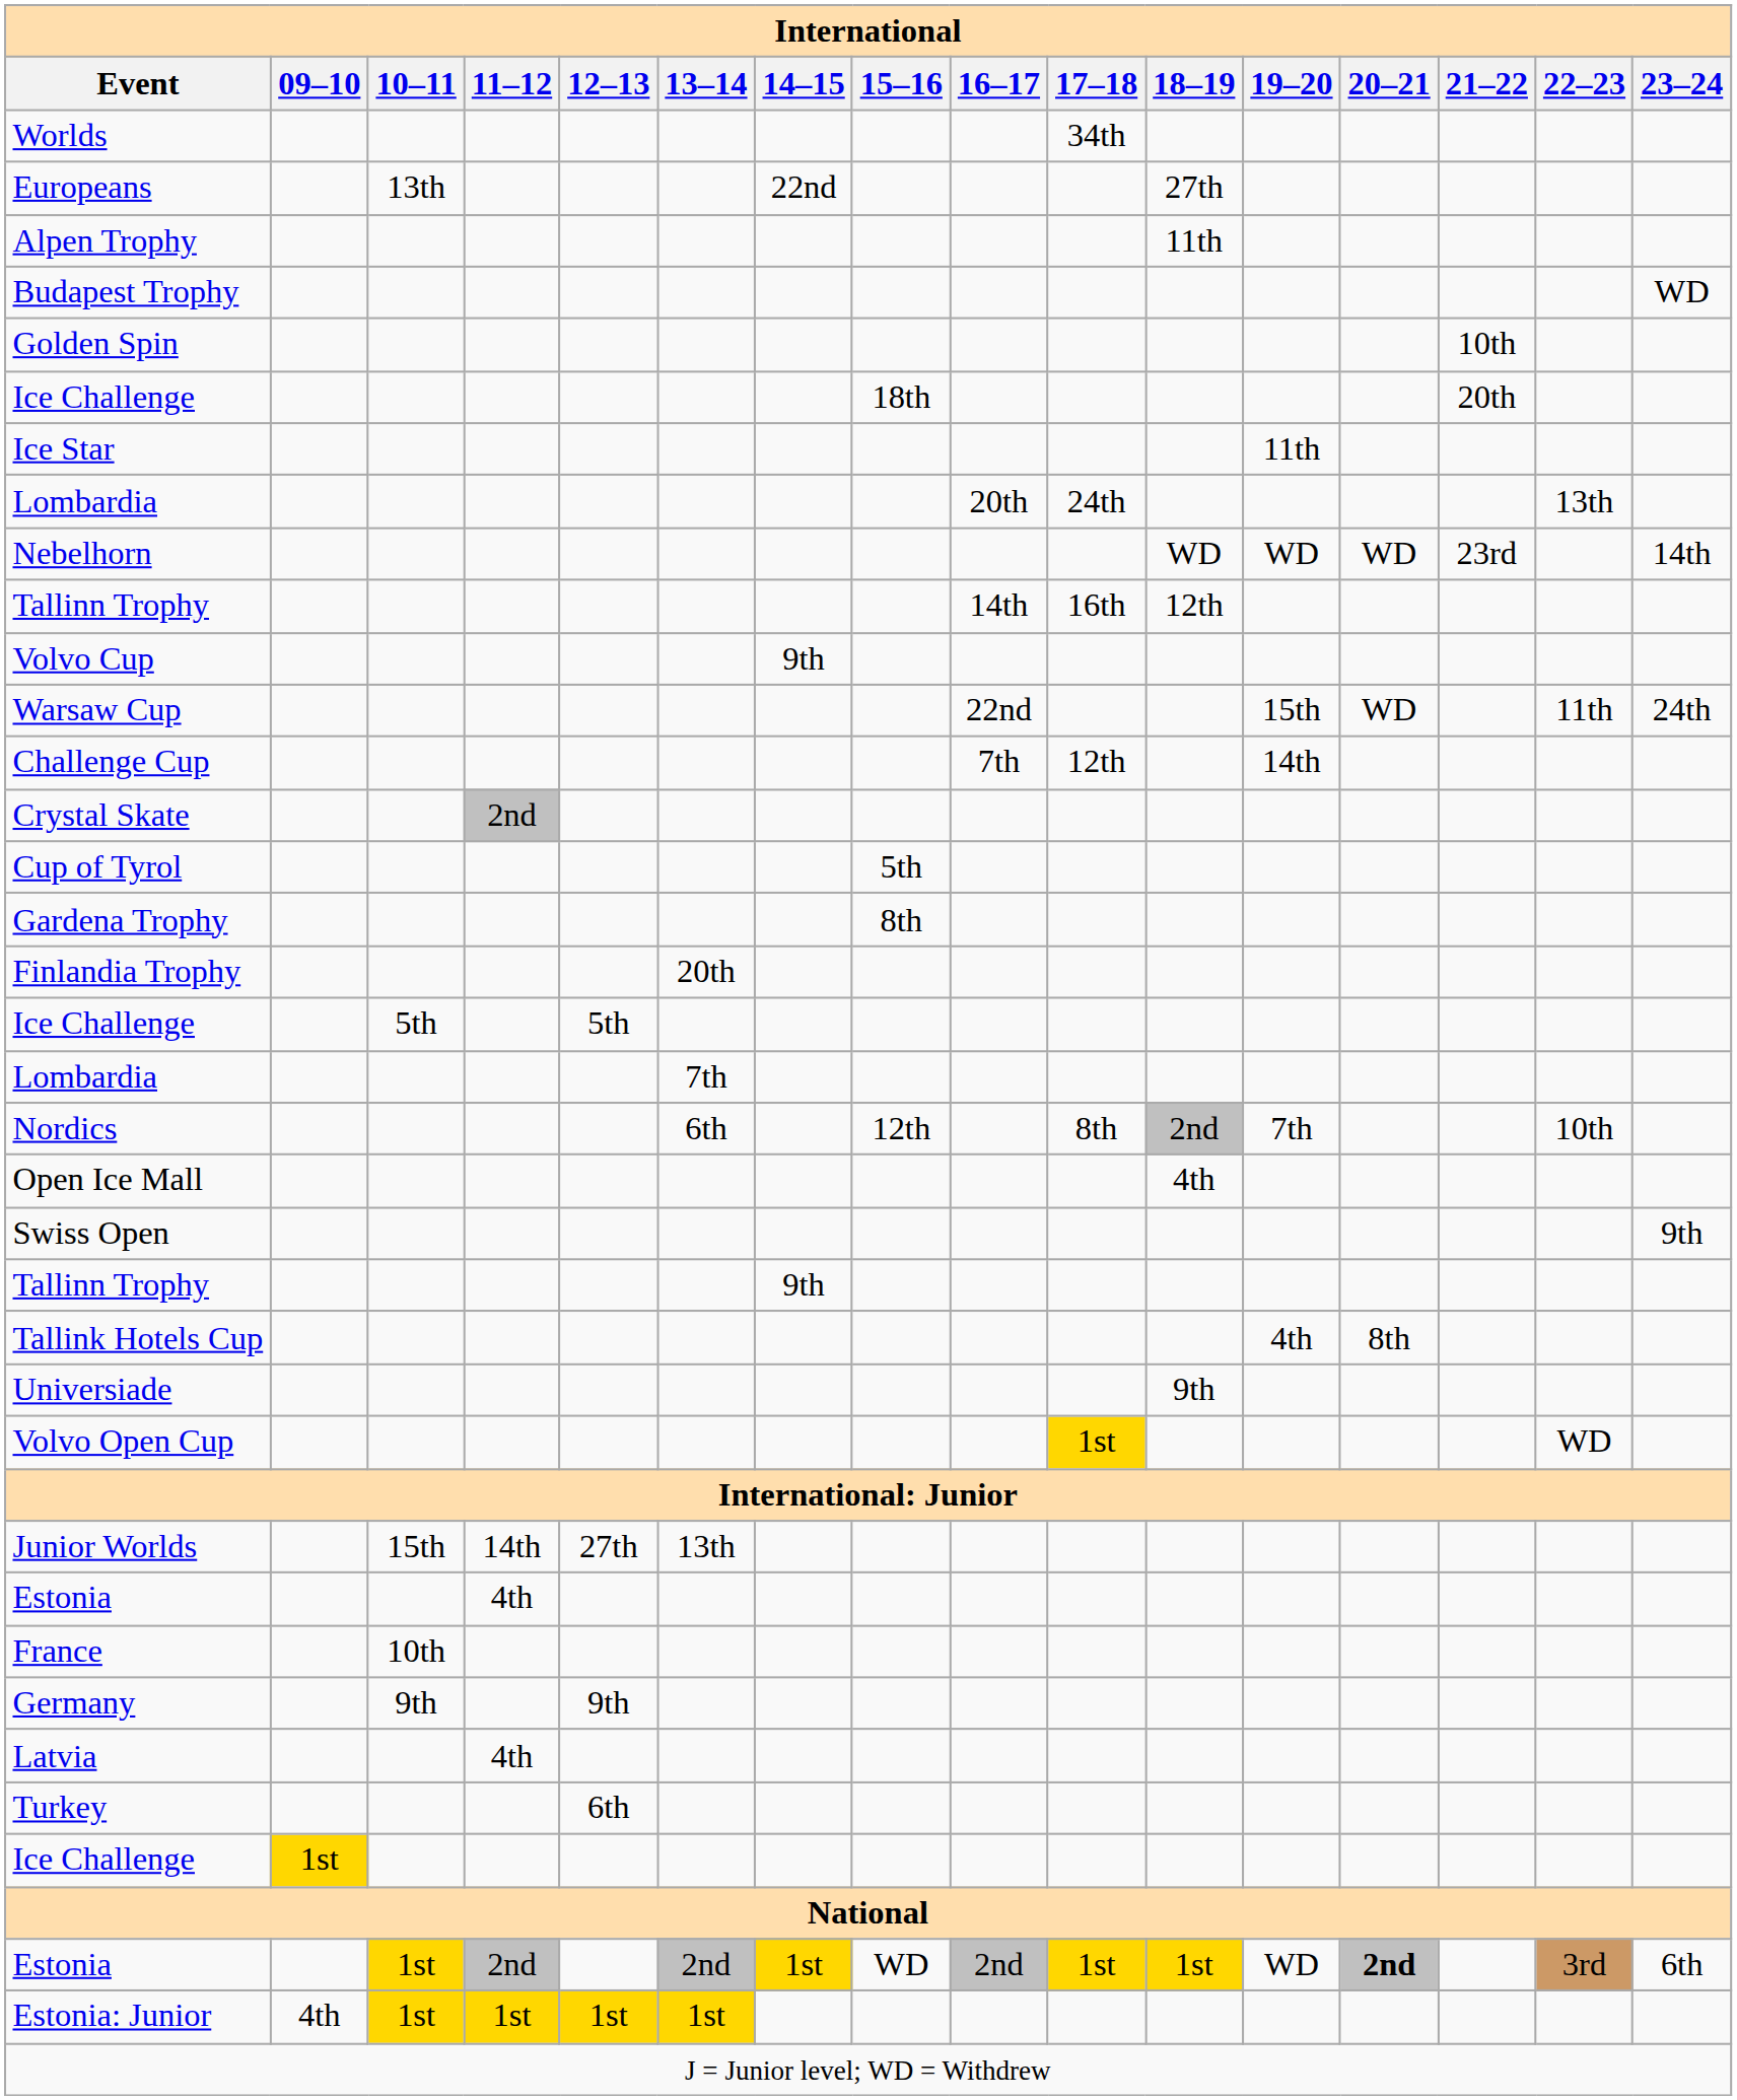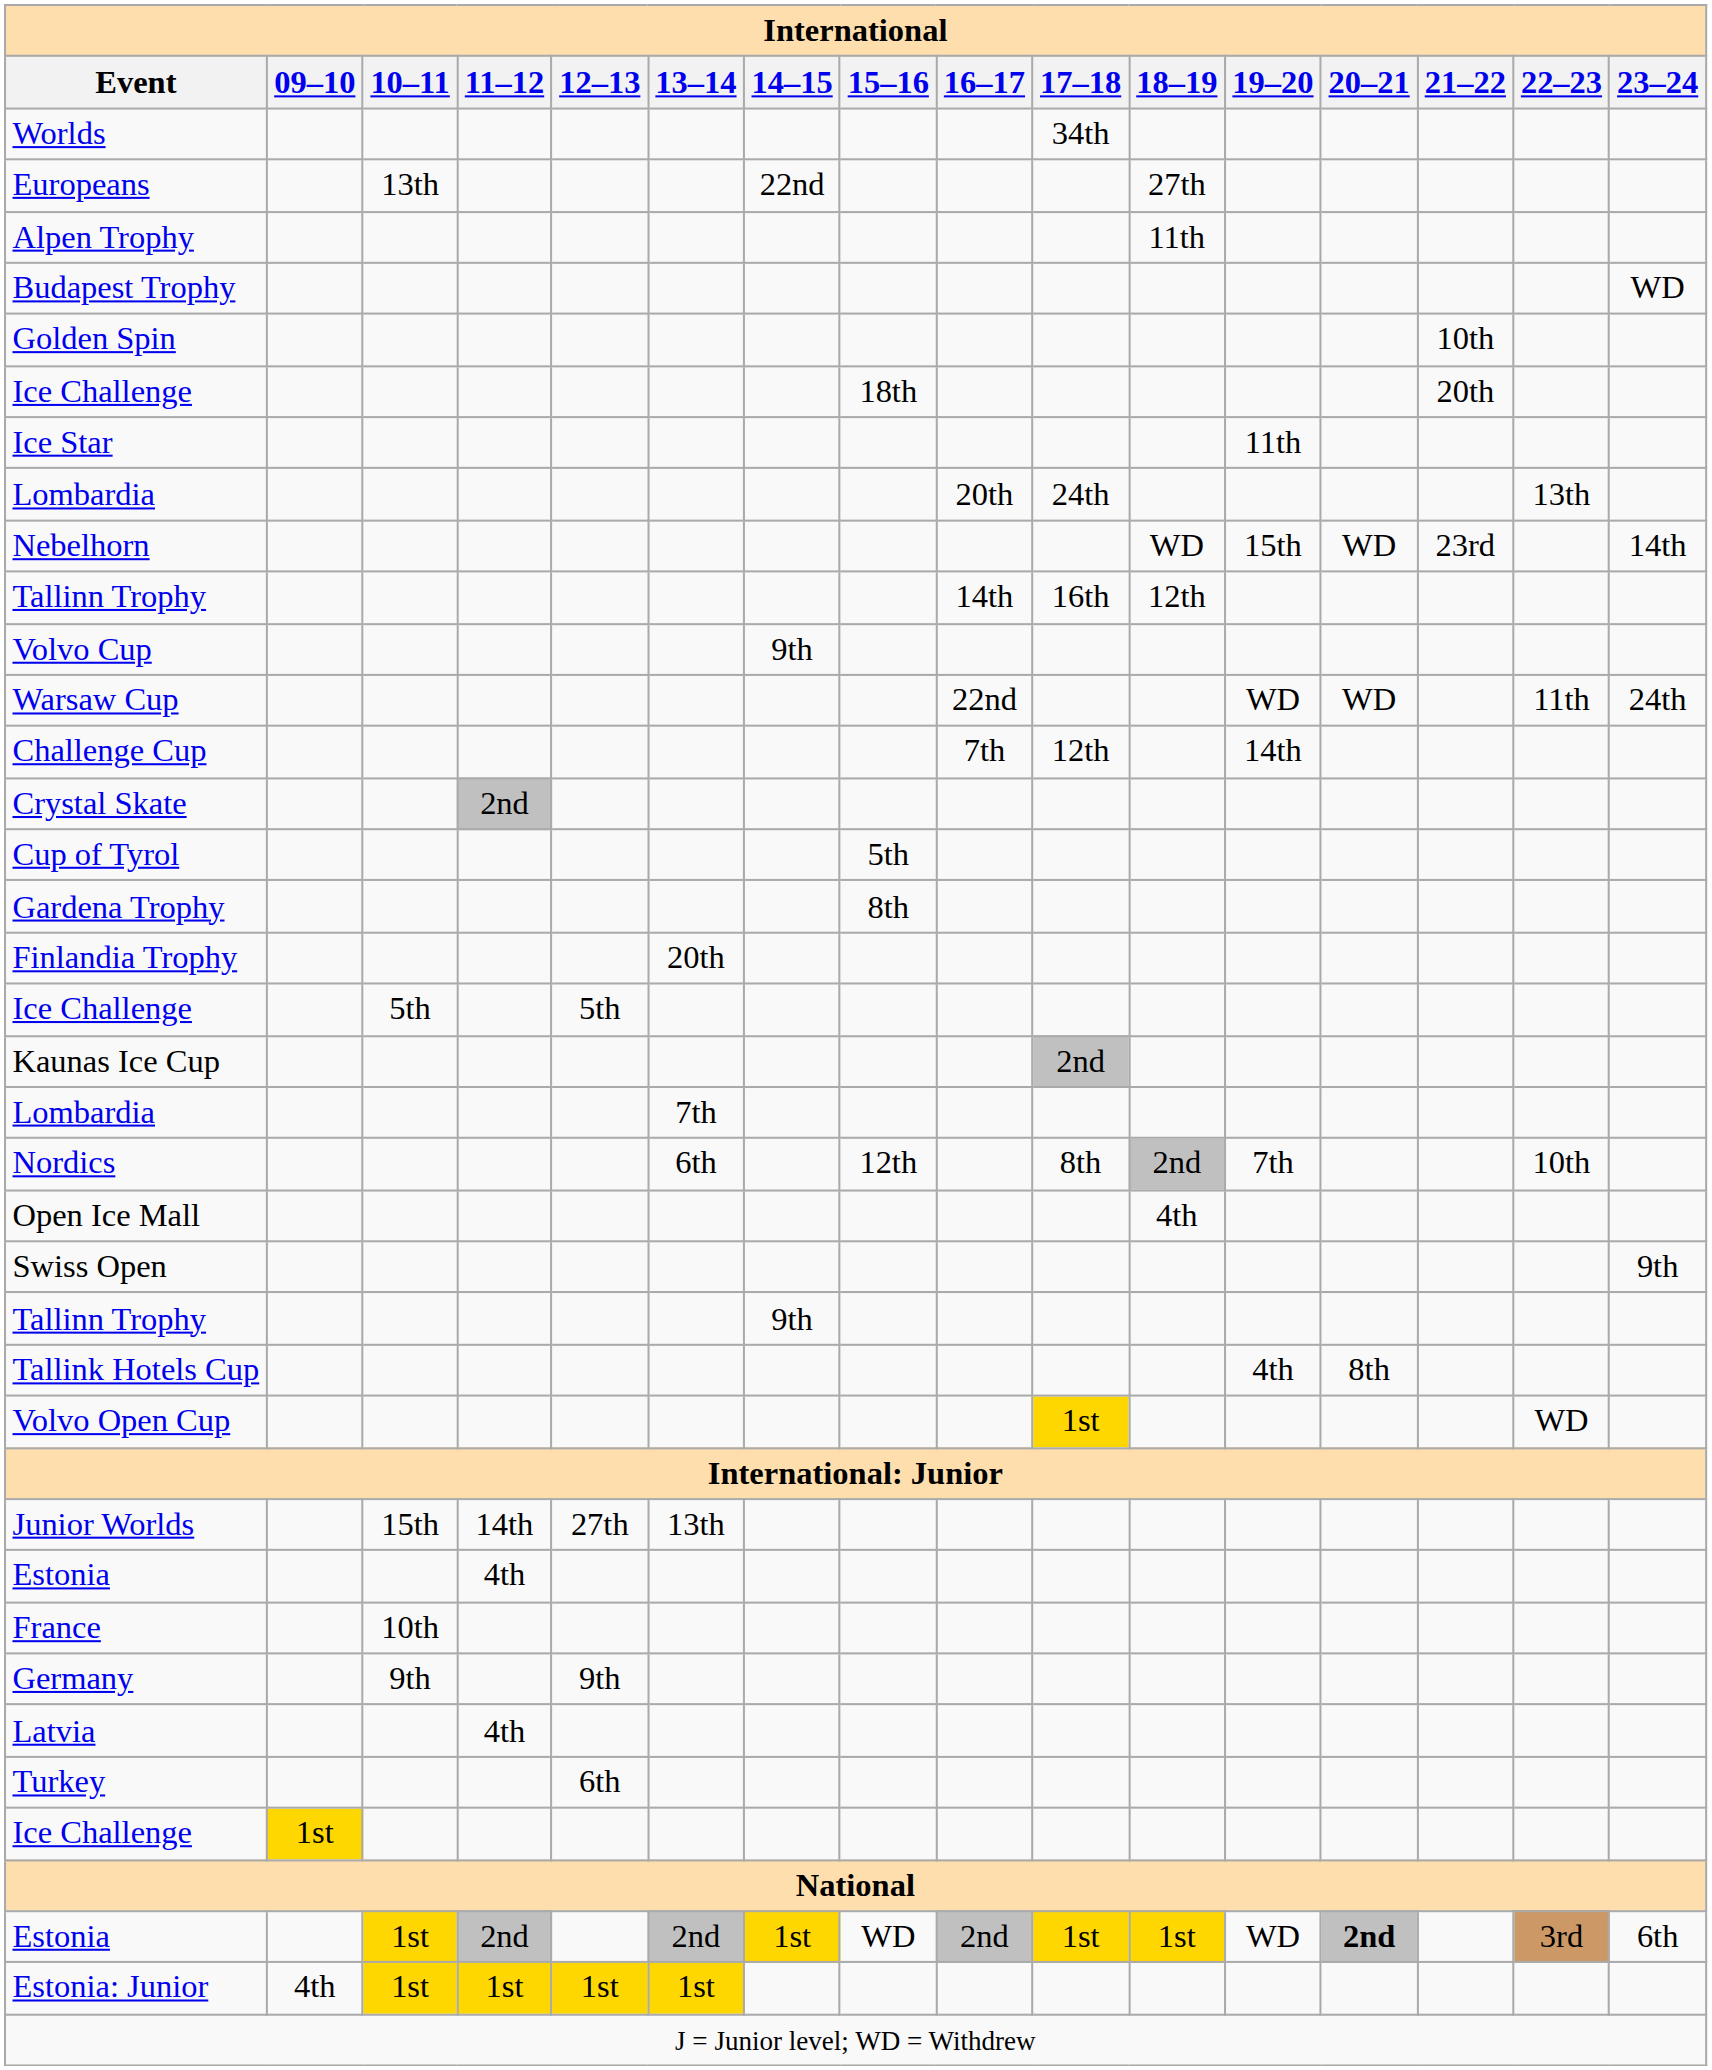 <table class="wikitable" style="text-align:center">
 <tr>
 <th style="background-color: #ffdead; " colspan=16 align=center>International</th>
 </tr>
 <tr>
 <th>Event</th>
 <th><a href='#'>09–10</a></th>
 <th><a href='#'>10–11</a></th>
 <th><a href='#'>11–12</a></th>
 <th><a href='#'>12–13</a></th>
 <th><a href='#'>13–14</a></th>
 <th><a href='#'>14–15</a></th>
 <th><a href='#'>15–16</a></th>
 <th><a href='#'>16–17</a></th>
 <th><a href='#'>17–18</a></th>
 <th><a href='#'>18–19</a></th>
 <th><a href='#'>19–20</a></th>
 <th><a href='#'>20–21</a></th>
 <th><a href='#'>21–22</a></th>
 <th><a href='#'>22–23</a></th>
 <th><a href='#'>23–24</a></th>
 </tr>
 <tr>
 <td align=left><a href='#'>Worlds</a></td>
 <td></td>
 <td></td>
 <td></td>
 <td></td>
 <td></td>
 <td></td>
 <td></td>
 <td></td>
 <td>34th</td>
 <td></td>
 <td></td>
 <td></td>
 <td></td>
 <td></td>
 <td></td>
 </tr>
 <tr>
 <td align=left><a href='#'>Europeans</a></td>
 <td></td>
 <td>13th</td>
 <td></td>
 <td></td>
 <td></td>
 <td>22nd</td>
 <td></td>
 <td></td>
 <td></td>
 <td>27th</td>
 <td></td>
 <td></td>
 <td></td>
 <td></td>
 <td></td>
 </tr>
 <tr>
 <td align=left> <a href='#'>Alpen Trophy</a></td>
 <td></td>
 <td></td>
 <td></td>
 <td></td>
 <td></td>
 <td></td>
 <td></td>
 <td></td>
 <td></td>
 <td>11th</td>
 <td></td>
 <td></td>
 <td></td>
 <td></td>
 <td></td>
 </tr>
 <tr>
 <td align=left> <a href='#'>Budapest Trophy</a></td>
 <td></td>
 <td></td>
 <td></td>
 <td></td>
 <td></td>
 <td></td>
 <td></td>
 <td></td>
 <td></td>
 <td></td>
 <td></td>
 <td></td>
 <td></td>
 <td></td>
 <td>WD</td>
 </tr>
 <tr>
 <td align=left> <a href='#'>Golden Spin</a></td>
 <td></td>
 <td></td>
 <td></td>
 <td></td>
 <td></td>
 <td></td>
 <td></td>
 <td></td>
 <td></td>
 <td></td>
 <td></td>
 <td></td>
 <td>10th</td>
 <td></td>
 <td></td>
 </tr>
 <tr>
 <td align=left> <a href='#'>Ice Challenge</a></td>
 <td></td>
 <td></td>
 <td></td>
 <td></td>
 <td></td>
 <td></td>
 <td>18th</td>
 <td></td>
 <td></td>
 <td></td>
 <td></td>
 <td></td>
 <td>20th</td>
 <td></td>
 <td></td>
 </tr>
 <tr>
 <td align=left> <a href='#'>Ice Star</a></td>
 <td></td>
 <td></td>
 <td></td>
 <td></td>
 <td></td>
 <td></td>
 <td></td>
 <td></td>
 <td></td>
 <td></td>
 <td>11th</td>
 <td></td>
 <td></td>
 <td></td>
 <td></td>
 </tr>
 <tr>
 <td align=left> <a href='#'>Lombardia</a></td>
 <td></td>
 <td></td>
 <td></td>
 <td></td>
 <td></td>
 <td></td>
 <td></td>
 <td>20th</td>
 <td>24th</td>
 <td></td>
 <td></td>
 <td></td>
 <td></td>
 <td>13th</td>
 <td></td>
 </tr>
 <tr>
 <td align=left> <a href='#'>Nebelhorn</a></td>
 <td></td>
 <td></td>
 <td></td>
 <td></td>
 <td></td>
 <td></td>
 <td></td>
 <td></td>
 <td></td>
 <td>WD</td>
-<td>WD</td>
+<td>15th</td>
 <td>WD</td>
 <td>23rd</td>
 <td></td>
 <td>14th</td>
 </tr>
 <tr>
 <td align=left> <a href='#'>Tallinn Trophy</a></td>
 <td></td>
 <td></td>
 <td></td>
 <td></td>
 <td></td>
 <td></td>
 <td></td>
 <td>14th</td>
 <td>16th</td>
 <td>12th</td>
 <td></td>
 <td></td>
 <td></td>
 <td></td>
 <td></td>
 </tr>
 <tr>
 <td align=left> <a href='#'>Volvo Cup</a></td>
 <td></td>
 <td></td>
 <td></td>
 <td></td>
 <td></td>
 <td>9th</td>
 <td></td>
 <td></td>
 <td></td>
 <td></td>
 <td></td>
 <td></td>
 <td></td>
 <td></td>
 <td></td>
 </tr>
 <tr>
 <td align=left> <a href='#'>Warsaw Cup</a></td>
 <td></td>
 <td></td>
 <td></td>
 <td></td>
 <td></td>
 <td></td>
 <td></td>
 <td>22nd</td>
 <td></td>
 <td></td>
-<td>15th</td>
+<td>WD</td>
 <td>WD</td>
 <td></td>
 <td>11th</td>
 <td>24th</td>
 </tr>
 <tr>
 <td align=left><a href='#'>Challenge Cup</a></td>
 <td></td>
 <td></td>
 <td></td>
 <td></td>
 <td></td>
 <td></td>
 <td></td>
 <td>7th</td>
 <td>12th</td>
 <td></td>
 <td>14th</td>
 <td></td>
 <td></td>
 <td></td>
 <td></td>
 </tr>
 <tr>
 <td align=left><a href='#'>Crystal Skate</a></td>
 <td></td>
 <td></td>
 <td bgcolor=silver>2nd</td>
 <td></td>
 <td></td>
 <td></td>
 <td></td>
 <td></td>
 <td></td>
 <td></td>
 <td></td>
 <td></td>
 <td></td>
 <td></td>
 <td></td>
 </tr>
 <tr |>
 <td align=left><a href='#'>Cup of Tyrol</a></td>
 <td></td>
 <td></td>
 <td></td>
 <td></td>
 <td></td>
 <td></td>
 <td>5th</td>
 <td></td>
 <td></td>
 <td></td>
 <td></td>
 <td></td>
 <td></td>
 <td></td>
 <td></td>
 </tr>
 <tr>
 <td align=left><a href='#'>Gardena Trophy</a></td>
 <td></td>
 <td></td>
 <td></td>
 <td></td>
 <td></td>
 <td></td>
 <td>8th</td>
 <td></td>
 <td></td>
 <td></td>
 <td></td>
 <td></td>
 <td></td>
 <td></td>
 <td></td>
 </tr>
 <tr>
 <td align=left><a href='#'>Finlandia Trophy</a></td>
 <td></td>
 <td></td>
 <td></td>
 <td></td>
 <td>20th</td>
 <td></td>
 <td></td>
 <td></td>
 <td></td>
 <td></td>
 <td></td>
 <td></td>
 <td></td>
 <td></td>
 <td></td>
 </tr>
 <tr>
 <td align=left><a href='#'>Ice Challenge</a></td>
 <td></td>
 <td>5th</td>
 <td></td>
 <td>5th</td>
 <td></td>
 <td></td>
 <td></td>
 <td></td>
 <td></td>
 <td></td>
 <td></td>
 <td></td>
 <td></td>
 <td></td>
 <td></td>
 </tr>
 <tr>
+<td align=left>Kaunas Ice Cup</td>
+<td></td>
+<td></td>
+<td></td>
+<td></td>
+<td></td>
+<td></td>
+<td></td>
+<td></td>
+<td bgcolor=silver>2nd</td>
+<td></td>
+<td></td>
+<td></td>
+<td></td>
+<td></td>
+<td></td>
+</tr>
+<tr>
 <td align=left><a href='#'>Lombardia</a></td>
 <td></td>
 <td></td>
 <td></td>
 <td></td>
 <td>7th</td>
 <td></td>
 <td></td>
 <td></td>
 <td></td>
 <td></td>
 <td></td>
 <td></td>
 <td></td>
 <td></td>
 <td></td>
 </tr>
 <tr>
 <td align=left><a href='#'>Nordics</a></td>
 <td></td>
 <td></td>
 <td></td>
 <td></td>
 <td>6th</td>
 <td></td>
 <td>12th</td>
 <td></td>
 <td>8th</td>
 <td bgcolor=silver>2nd</td>
 <td>7th</td>
 <td></td>
 <td></td>
 <td>10th</td>
 <td></td>
 </tr>
 <tr>
 <td align=left>Open Ice Mall</td>
 <td></td>
 <td></td>
 <td></td>
 <td></td>
 <td></td>
 <td></td>
 <td></td>
 <td></td>
 <td></td>
 <td>4th</td>
 <td></td>
 <td></td>
 <td></td>
 <td></td>
 <td></td>
 </tr>
 <tr>
 <td align=left>Swiss Open</td>
 <td></td>
 <td></td>
 <td></td>
 <td></td>
 <td></td>
 <td></td>
 <td></td>
 <td></td>
 <td></td>
 <td></td>
 <td></td>
 <td></td>
 <td></td>
 <td></td>
 <td>9th</td>
 </tr>
 <tr>
 <td align=left><a href='#'>Tallinn Trophy</a></td>
 <td></td>
 <td></td>
 <td></td>
 <td></td>
 <td></td>
 <td>9th</td>
 <td></td>
 <td></td>
 <td></td>
 <td></td>
 <td></td>
 <td></td>
 <td></td>
 <td></td>
 <td></td>
 </tr>
 <tr>
 <td align=left><a href='#'>Tallink Hotels Cup</a></td>
 <td></td>
 <td></td>
 <td></td>
 <td></td>
 <td></td>
 <td></td>
 <td></td>
 <td></td>
 <td></td>
 <td></td>
 <td>4th</td>
 <td>8th</td>
-<td></td>
-<td></td>
-<td></td>
-</tr>
-<tr>
-<td align=left><a href='#'>Universiade</a></td>
-<td></td>
-<td></td>
-<td></td>
-<td></td>
-<td></td>
-<td></td>
-<td></td>
-<td></td>
-<td></td>
-<td>9th</td>
-<td></td>
-<td></td>
 <td></td>
 <td></td>
 <td></td>
 </tr>
 <tr>
 <td align=left><a href='#'>Volvo Open Cup</a></td>
 <td></td>
 <td></td>
 <td></td>
 <td></td>
 <td></td>
 <td></td>
 <td></td>
 <td></td>
 <td bgcolor=gold>1st</td>
 <td></td>
 <td></td>
 <td></td>
 <td></td>
 <td>WD</td>
 <td></td>
 </tr>
 <tr>
 <th style="background-color: #ffdead; " colspan=16 align=center>International: Junior</th>
 </tr>
 <tr>
 <td align=left><a href='#'>Junior Worlds</a></td>
 <td></td>
 <td>15th</td>
 <td>14th</td>
 <td>27th</td>
 <td>13th</td>
 <td></td>
 <td></td>
 <td></td>
 <td></td>
 <td></td>
 <td></td>
 <td></td>
 <td></td>
 <td></td>
 <td></td>
 </tr>
 <tr>
 <td align=left> <a href='#'>Estonia</a></td>
 <td></td>
 <td></td>
 <td>4th</td>
 <td></td>
 <td></td>
 <td></td>
 <td></td>
 <td></td>
 <td></td>
 <td></td>
 <td></td>
 <td></td>
 <td></td>
 <td></td>
 <td></td>
 </tr>
 <tr>
 <td align=left> <a href='#'>France</a></td>
 <td></td>
 <td>10th</td>
 <td></td>
 <td></td>
 <td></td>
 <td></td>
 <td></td>
 <td></td>
 <td></td>
 <td></td>
 <td></td>
 <td></td>
 <td></td>
 <td></td>
 <td></td>
 </tr>
 <tr>
 <td align=left> <a href='#'>Germany</a></td>
 <td></td>
 <td>9th</td>
 <td></td>
 <td>9th</td>
 <td></td>
 <td></td>
 <td></td>
 <td></td>
 <td></td>
 <td></td>
 <td></td>
 <td></td>
 <td></td>
 <td></td>
 </tr>
 <tr>
 <td align=left> <a href='#'>Latvia</a></td>
 <td></td>
 <td></td>
 <td>4th</td>
 <td></td>
 <td></td>
 <td></td>
 <td></td>
 <td></td>
 <td></td>
 <td></td>
 <td></td>
 <td></td>
 <td></td>
 <td></td>
 <td></td>
 </tr>
 <tr>
 <td align=left> <a href='#'>Turkey</a></td>
 <td></td>
 <td></td>
 <td></td>
 <td>6th</td>
 <td></td>
 <td></td>
 <td></td>
 <td></td>
 <td></td>
 <td></td>
 <td></td>
 <td></td>
 <td></td>
 <td></td>
 <td></td>
 </tr>
 <tr>
 <td align=left><a href='#'>Ice Challenge</a></td>
 <td bgcolor=gold>1st</td>
 <td></td>
 <td></td>
 <td></td>
 <td></td>
 <td></td>
 <td></td>
 <td></td>
 <td></td>
 <td></td>
 <td></td>
 <td></td>
 <td></td>
 <td></td>
 <td></td>
 </tr>
 <tr>
 <th style="background-color: #ffdead; " colspan=16 align=center>National</th>
 </tr>
 <tr>
 <td align=left><a href='#'>Estonia</a></td>
 <td></td>
 <td bgcolor=gold>1st</td>
 <td bgcolor=silver>2nd</td>
 <td></td>
 <td bgcolor=silver>2nd</td>
 <td bgcolor=gold>1st</td>
 <td>WD</td>
 <td bgcolor=silver>2nd</td>
 <td bgcolor=gold>1st</td>
 <td bgcolor=gold>1st</td>
 <td>WD</td>
 <td bgcolor=silver><strong>2nd</strong></td>
 <td></td>
 <td bgcolor=cc9966>3rd</td>
 <td>6th</td>
 </tr>
 <tr>
 <td align=left><a href='#'>Estonia: Junior</a></td>
 <td>4th</td>
 <td bgcolor=gold>1st</td>
 <td bgcolor=gold>1st</td>
 <td bgcolor=gold>1st</td>
 <td bgcolor=gold>1st</td>
 <td></td>
 <td></td>
 <td></td>
 <td></td>
 <td></td>
 <td></td>
 <td></td>
 <td></td>
 <td></td>
 <td></td>
 </tr>
 <tr>
 <td colspan=16 align=center><small> J = Junior level; WD = Withdrew </small></td>
 </tr>
 </table>
